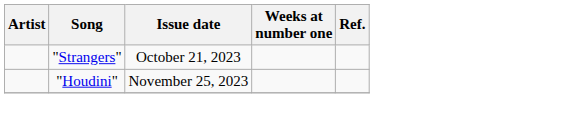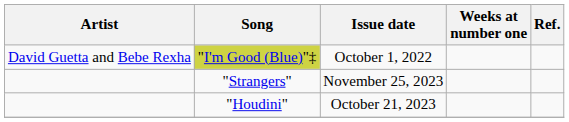 <table class="wikitable plainrowheaders sortable">
 <tr>
 <th scope=col class= "unsortable">Artist</th>
 <th scope=col class="unsortable">Song</th>
 <th scope=col class="unsortable">Issue date</th>
 <th scope=col class="unsortable">Weeks at<br>number one</th>
 <th scope=col class="unsortable">Ref.</th>
 </tr>
 <tr>
+<td style="text-align:center;"><a href='#'>David Guetta</a> and <a href='#'>Bebe Rexha</a></td>
+<td style="text-align:center;background:#ced343;">"<a href='#'>I'm Good (Blue)</a>"‡</td>
+<td style="text-align:center;">October 1, 2022</td>
+<td style="text-align:center;"></td>
+<td></td>
+</tr>
+<tr>
 <td style="text-align:center;"></td>
 <td style="text-align:center;">"<a href='#'>Strangers</a>"</td>
-<td style="text-align:center;">October 21, 2023</td>
+<td style="text-align:center;">November 25, 2023</td>
 <td style="text-align:center;"></td>
 <td></td>
 </tr>
 <tr>
 <td style="text-align:center;"></td>
 <td style="text-align:center;">"<a href='#'>Houdini</a>"</td>
-<td style="text-align:center;">November 25, 2023</td>
+<td style="text-align:center;">October 21, 2023</td>
 <td style="text-align:center;"></td>
 <td></td>
 </tr>
 <tr>
 </tr>
 </table>
